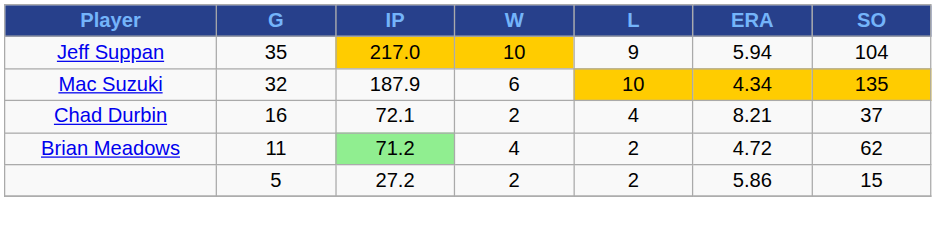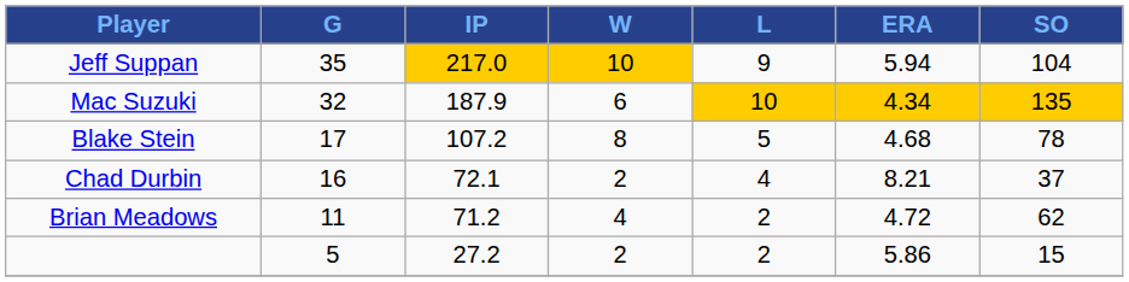 <table class="wikitable sortable">
 <tr>
 <th style="background:#27408B;color:#74B4FA;" width="16%">Player</th>
 <th style="background:#27408B;color:#74B4FA;" width="9%">G</th>
 <th style="background:#27408B;color:#74B4FA;" width="9%">IP</th>
 <th style="background:#27408B;color:#74B4FA;" width="9%">W</th>
 <th style="background:#27408B;color:#74B4FA;" width="9%">L</th>
 <th style="background:#27408B;color:#74B4FA;" width="9%">ERA</th>
 <th style="background:#27408B;color:#74B4FA;" width="9%">SO</th>
 </tr>
 <tr style="text-align: center">
 <td><a href='#'>Jeff Suppan</a></td>
 <td>35</td>
 <td bgcolor="#FFCC00">217.0</td>
 <td bgcolor="#FFCC00">10</td>
 <td>9</td>
 <td>5.94</td>
 <td>104</td>
 </tr>
 <tr style="text-align: center">
 <td><a href='#'>Mac Suzuki</a></td>
 <td>32</td>
 <td>187.9</td>
 <td>6</td>
 <td bgcolor="#FFCC00">10</td>
 <td bgcolor="#FFCC00">4.34</td>
 <td bgcolor="#FFCC00">135</td>
 </tr>
 <tr style="text-align: center">
+<td><a href='#'>Blake Stein</a></td>
+<td>17</td>
+<td>107.2</td>
+<td>8</td>
+<td>5</td>
+<td>4.68</td>
+<td>78</td>
+</tr>
+<tr style="text-align: center">
 <td><a href='#'>Chad Durbin</a></td>
 <td>16</td>
 <td>72.1</td>
 <td>2</td>
 <td>4</td>
 <td>8.21</td>
 <td>37</td>
 </tr>
 <tr style="text-align: center">
 <td><a href='#'>Brian Meadows</a></td>
 <td>11</td>
-<td style="background: lightgreen;">71.2</td>
+<td>71.2</td>
 <td>4</td>
 <td>2</td>
 <td>4.72</td>
 <td>62</td>
 </tr>
 <tr style="text-align: center">
 <td></td>
 <td>5</td>
 <td>27.2</td>
 <td>2</td>
 <td>2</td>
 <td>5.86</td>
 <td>15</td>
 </tr>
 <tr style="text-align: center">
 </tr>
 </table>
